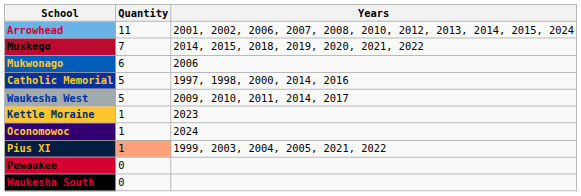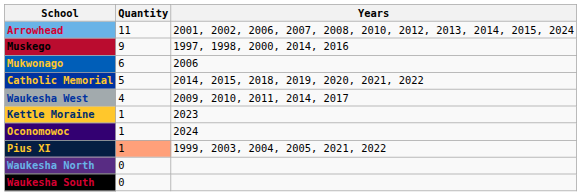 <table class="wikitable">
 <tr>
 <th>School</th>
 <th>Quantity</th>
 <th>Years</th>
 </tr>
 <tr>
 <td style="background: #69b3e7; color: #d50032"><strong>Arrowhead</strong></td>
 <td>11</td>
 <td>2001, 2002, 2006, 2007, 2008, 2010, 2012, 2013, 2014, 2015, 2024</td>
 </tr>
 <tr>
 <td style="background: #ba0c2f; color: black"><strong>Muskego</strong></td>
-<td>7</td>
-<td>2014, 2015, 2018, 2019, 2020, 2021, 2022</td>
+<td>9</td>
+<td>1997, 1998, 2000, 2014, 2016</td>
 </tr>
 <tr>
 <td style="background: #005eb8; color: #ffc72c"><strong>Mukwonago</strong></td>
 <td>6</td>
 <td>2006</td>
 </tr>
 <tr>
 <td style="background: #0032a0; color: #ffc72c"><strong>Catholic Memorial</strong></td>
 <td>5</td>
-<td>1997, 1998, 2000, 2014, 2016</td>
+<td>2014, 2015, 2018, 2019, 2020, 2021, 2022</td>
 </tr>
 <tr>
 <td style="background: #a2aaad; color: #0032a0"><strong>Waukesha West</strong></td>
-<td>5</td>
+<td>4</td>
 <td>2009, 2010, 2011, 2014, 2017</td>
 </tr>
 <tr>
 <td style="background: #ffc72c; color: #002d6c"><strong>Kettle Moraine</strong></td>
 <td>1</td>
 <td>2023</td>
 </tr>
 <tr>
 <td style="background: #330072; color: #ffc72c"><strong>Oconomowoc</strong></td>
 <td>1</td>
 <td>2024</td>
 </tr>
 <tr>
 <td style="background: #041e42; color: #ffc72c"><strong>Pius XI</strong></td>
 <td style="background: lightsalmon;">1</td>
 <td>1999, 2003, 2004, 2005, 2021, 2022</td>
 </tr>
 <tr>
-<td style="background: #d50032; color: black"><strong>Pewaukee</strong></td>
+<td style="background: #582c83; color: #69b3e7"><strong>Waukesha North</strong></td>
 <td>0</td>
 <td></td>
 </tr>
 <tr>
 <td style="background: black; color: #d50032"><strong>Waukesha South</strong></td>
 <td>0</td>
 <td></td>
 </tr>
 </table>
